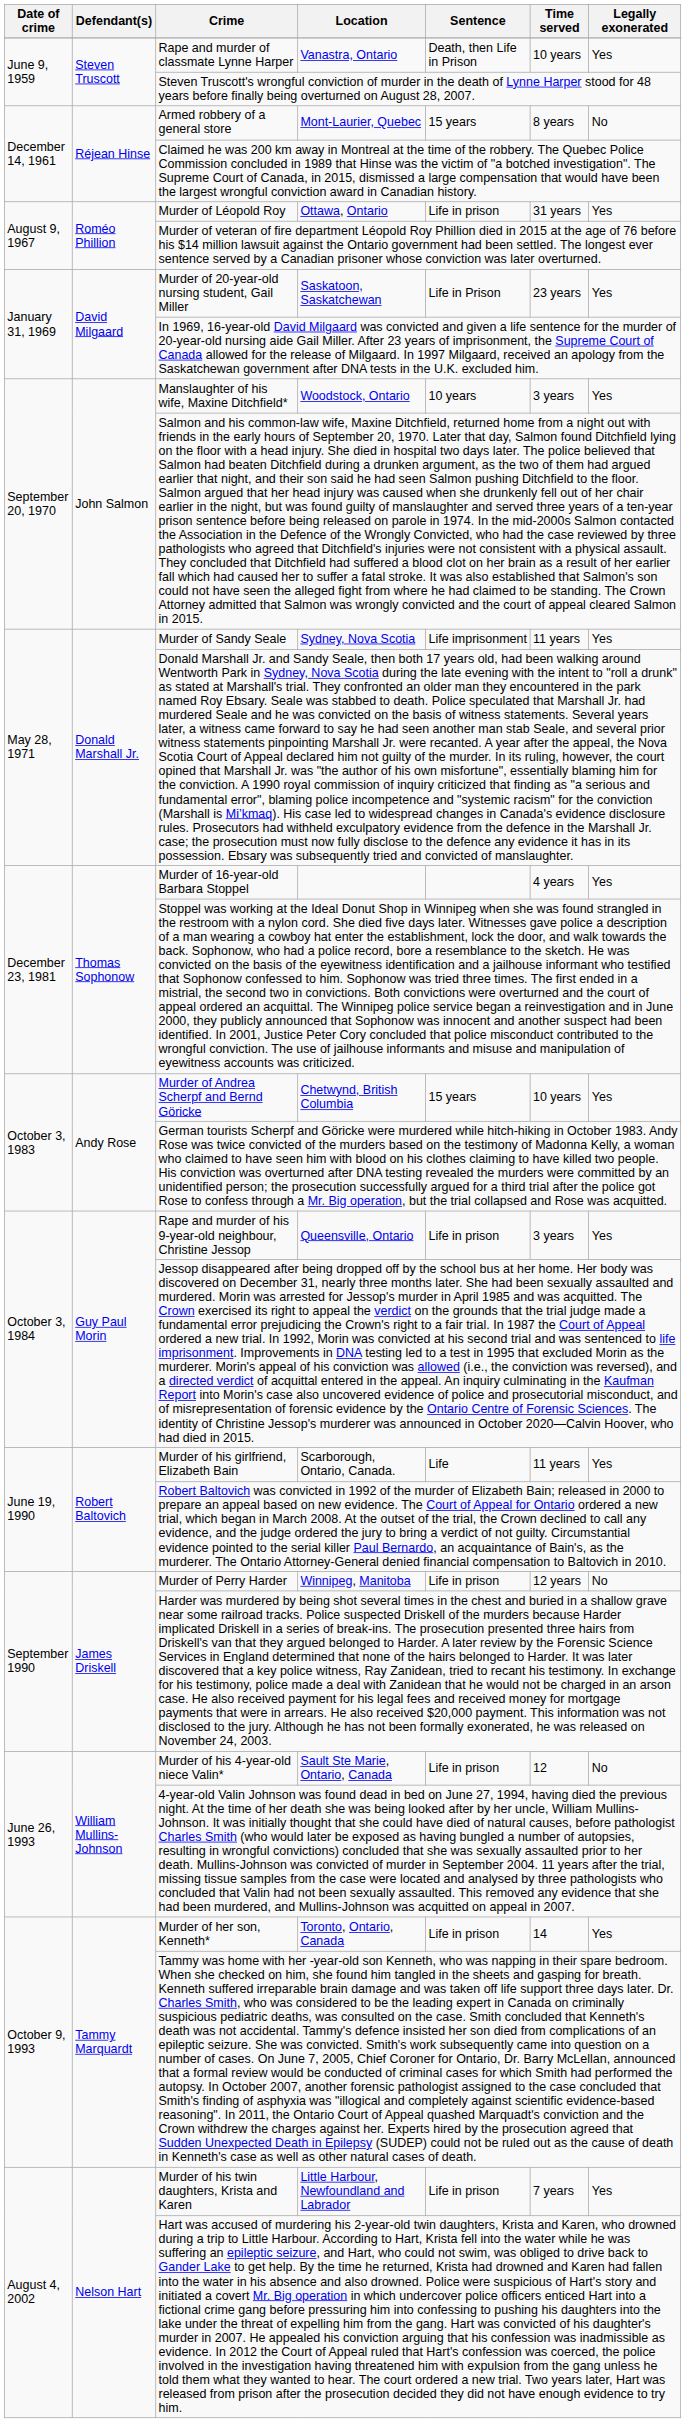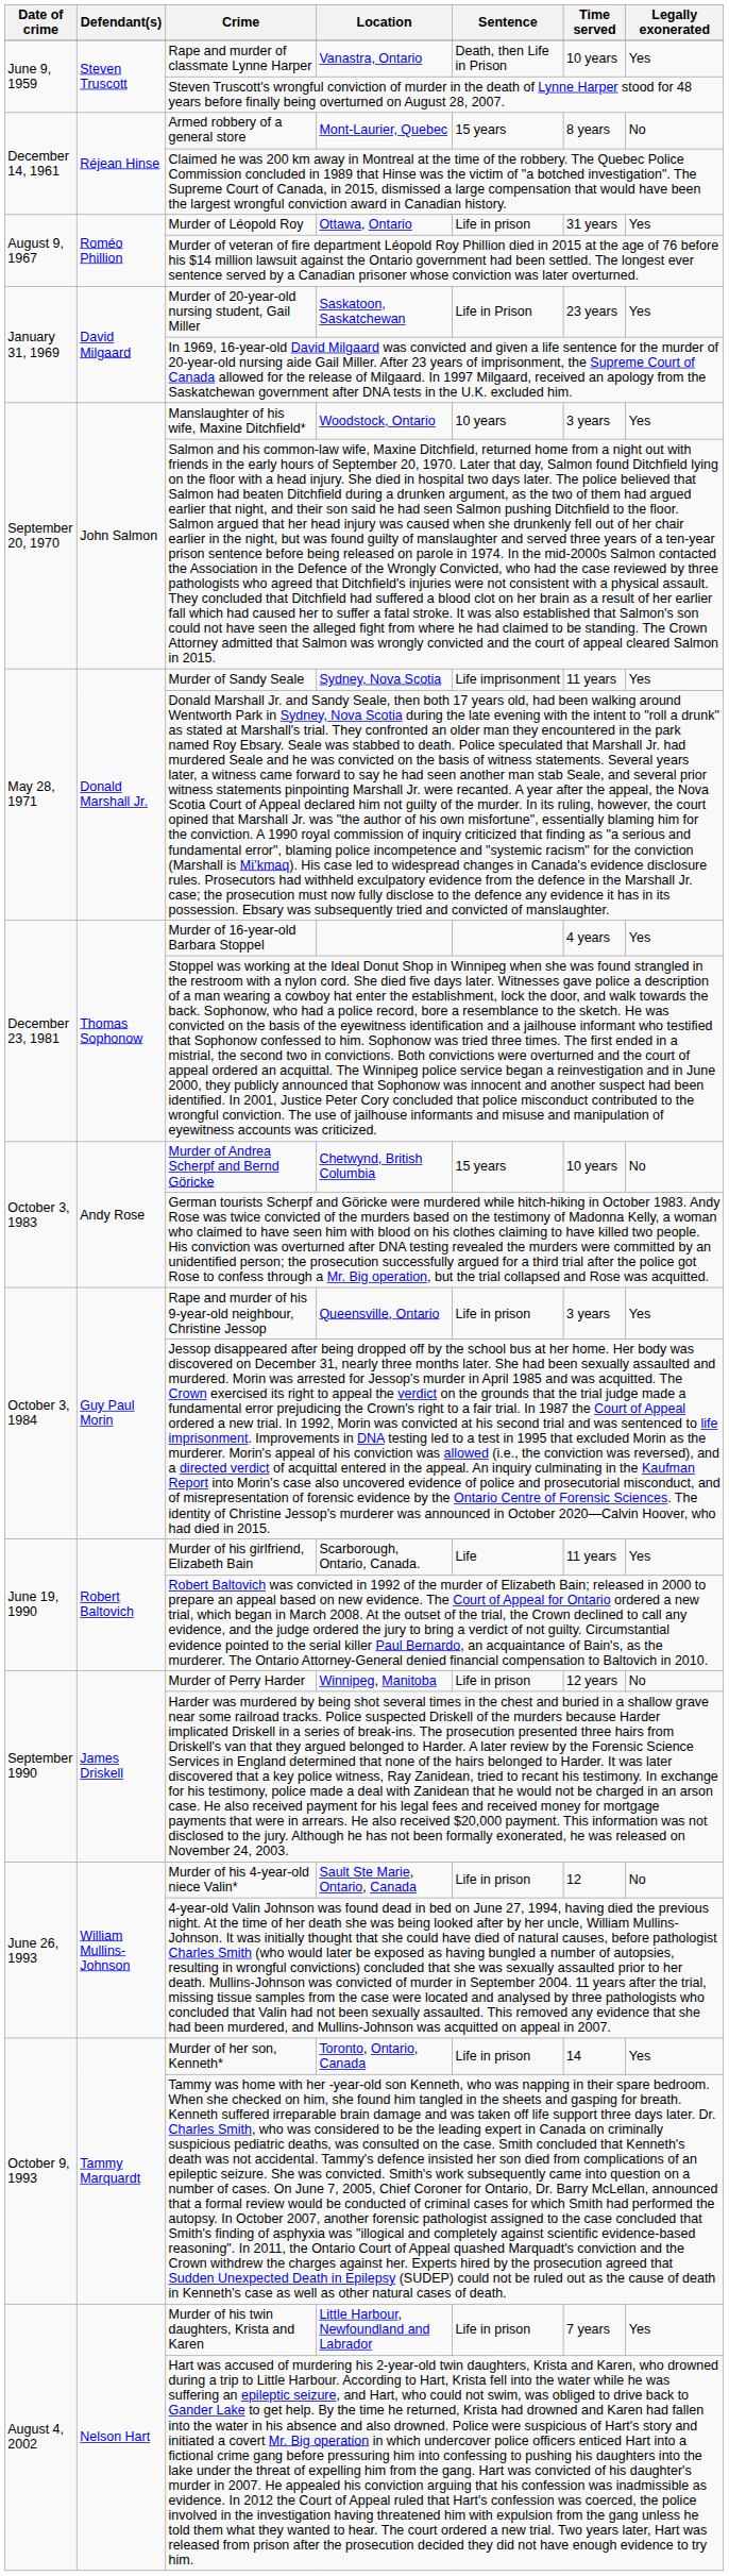 <table class="wikitable sortable">
 <tr>
 <th>Date of crime</th>
 <th>Defendant(s)</th>
 <th>Crime</th>
 <th>Location</th>
 <th>Sentence</th>
 <th>Time served</th>
 <th>Legally exonerated</th>
 </tr>
 <tr>
 </tr>
 <tr ->
 <td rowspan="2">June 9, 1959</td>
 <td rowspan="2"><a href='#'>Steven Truscott</a></td>
 <td>Rape and murder of classmate Lynne Harper</td>
 <td><a href='#'>Vanastra, Ontario</a></td>
 <td>Death, then Life in Prison</td>
 <td>10 years</td>
 <td>Yes</td>
 </tr>
 <tr>
 <td colspan=5>Steven Truscott's wrongful conviction of murder in the death of <a href='#'>Lynne Harper</a> stood for 48 years before finally being overturned on August 28, 2007.</td>
 </tr>
 <tr ->
 <td rowspan="2">December 14, 1961</td>
 <td rowspan="2"><a href='#'>Réjean Hinse</a></td>
 <td>Armed robbery of a general store</td>
 <td><a href='#'>Mont-Laurier, Quebec</a></td>
 <td>15 years</td>
 <td>8 years</td>
 <td>No</td>
 </tr>
 <tr>
 <td colspan=5>Claimed he was 200 km away in Montreal at the time of the robbery. The Quebec Police Commission concluded in 1989 that Hinse was the victim of "a botched investigation". The Supreme Court of Canada, in 2015, dismissed a large compensation that would have been the largest wrongful conviction award in Canadian history.</td>
 </tr>
 <tr ->
 <td rowspan="2">August 9, 1967</td>
 <td rowspan="2"><a href='#'>Roméo Phillion</a></td>
 <td>Murder of Léopold Roy</td>
 <td><a href='#'>Ottawa</a>, <a href='#'>Ontario</a></td>
 <td>Life in prison</td>
 <td>31 years</td>
 <td>Yes</td>
 </tr>
 <tr>
 <td colspan=5>Murder of veteran of fire department Léopold Roy Phillion died in 2015 at the age of 76 before his $14 million lawsuit against the Ontario government had been settled. The longest ever sentence served by a Canadian prisoner whose conviction was later overturned.</td>
 </tr>
 <tr ->
 <td rowspan="2">January 31, 1969</td>
 <td rowspan="2"><a href='#'>David Milgaard</a></td>
 <td>Murder of 20-year-old nursing student, Gail Miller</td>
 <td><a href='#'>Saskatoon, Saskatchewan</a></td>
 <td>Life in Prison</td>
 <td>23 years</td>
 <td>Yes</td>
 </tr>
 <tr>
 <td colspan=5>In 1969, 16-year-old <a href='#'>David Milgaard</a> was convicted and given a life sentence for the murder of 20-year-old nursing aide Gail Miller. After 23 years of imprisonment, the <a href='#'>Supreme Court of Canada</a> allowed for the release of Milgaard. In 1997 Milgaard, received an apology from the Saskatchewan government after DNA tests in the U.K. excluded him.</td>
 </tr>
 <tr ->
 <td rowspan="2">September 20, 1970</td>
 <td rowspan="2">John Salmon</td>
 <td>Manslaughter of his wife, Maxine Ditchfield*</td>
 <td><a href='#'>Woodstock, Ontario</a></td>
 <td>10 years</td>
 <td>3 years</td>
 <td>Yes</td>
 </tr>
 <tr>
 <td colspan="5">Salmon and his common-law wife, Maxine Ditchfield, returned home from a night out with friends in the early hours of September 20, 1970. Later that day, Salmon found Ditchfield lying on the floor with a head injury. She died in hospital two days later. The police believed that Salmon had beaten Ditchfield during a drunken argument, as the two of them had argued earlier that night, and their son said he had seen Salmon pushing Ditchfield to the floor. Salmon argued that her head injury was caused when she drunkenly fell out of her chair earlier in the night, but was found guilty of manslaughter and served three years of a ten-year prison sentence before being released on parole in 1974. In the mid-2000s Salmon contacted the Association in the Defence of the Wrongly Convicted, who had the case reviewed by three pathologists who agreed that Ditchfield's injuries were not consistent with a physical assault. They concluded that Ditchfield had suffered a blood clot on her brain as a result of her earlier fall which had caused her to suffer a fatal stroke. It was also established that Salmon's son could not have seen the alleged fight from where he had claimed to be standing. The Crown Attorney admitted that Salmon was wrongly convicted and the court of appeal cleared Salmon in 2015.</td>
 </tr>
 <tr ->
 <td rowspan="2">May 28, 1971</td>
 <td rowspan="2"><a href='#'>Donald Marshall Jr.</a></td>
 <td>Murder of Sandy Seale</td>
 <td><a href='#'>Sydney, Nova Scotia</a></td>
 <td>Life imprisonment</td>
 <td>11 years</td>
 <td>Yes</td>
 </tr>
 <tr>
 <td colspan=5>Donald Marshall Jr. and Sandy Seale, then both 17 years old, had been walking around Wentworth Park in <a href='#'>Sydney, Nova Scotia</a> during the late evening with the intent to "roll a drunk" as stated at Marshall's trial. They confronted an older man they encountered in the park named Roy Ebsary. Seale was stabbed to death. Police speculated that Marshall Jr. had murdered Seale and he was convicted on the basis of witness statements. Several years later, a witness came forward to say he had seen another man stab Seale, and several prior witness statements pinpointing Marshall Jr. were recanted. A year after the appeal, the Nova Scotia Court of Appeal declared him not guilty of the murder. In its ruling, however, the court opined that Marshall Jr. was "the author of his own misfortune", essentially blaming him for the conviction. A 1990 royal commission of inquiry criticized that finding as "a serious and fundamental error", blaming police incompetence and "systemic racism" for the conviction (Marshall is <a href='#'>Mi’kmaq</a>). His case led to widespread changes in Canada's evidence disclosure rules. Prosecutors had withheld exculpatory evidence from the defence in the Marshall Jr. case; the prosecution must now fully disclose to the defence any evidence it has in its possession. Ebsary was subsequently tried and convicted of manslaughter.</td>
 </tr>
 <tr ->
 <td rowspan="2">December 23, 1981</td>
 <td rowspan="2"><a href='#'>Thomas Sophonow</a></td>
 <td>Murder of 16-year-old Barbara Stoppel</td>
 <td></td>
 <td></td>
 <td>4 years</td>
 <td>Yes</td>
 </tr>
 <tr>
 <td colspan=5>Stoppel was working at the Ideal Donut Shop in Winnipeg when she was found strangled in the restroom with a nylon cord. She died five days later. Witnesses gave police a description of a man wearing a cowboy hat enter the establishment, lock the door, and walk towards the back. Sophonow, who had a police record, bore a resemblance to the sketch. He was convicted on the basis of the eyewitness identification and a jailhouse informant who testified that Sophonow confessed to him. Sophonow was tried three times. The first ended in a mistrial, the second two in convictions. Both convictions were overturned and the court of appeal ordered an acquittal. The Winnipeg police service began a reinvestigation and in June 2000, they publicly announced that Sophonow was innocent and another suspect had been identified. In 2001, Justice Peter Cory concluded that police misconduct contributed to the wrongful conviction. The use of jailhouse informants and misuse and manipulation of eyewitness accounts was criticized.</td>
 </tr>
 <tr ->
 <td rowspan="2">October 3, 1983</td>
 <td rowspan="2">Andy Rose</td>
 <td><a href='#'>Murder of Andrea Scherpf and Bernd Göricke</a></td>
 <td><a href='#'>Chetwynd, British Columbia</a></td>
 <td>15 years</td>
 <td>10 years</td>
-<td>Yes</td>
+<td>No</td>
 </tr>
 <tr>
 <td colspan=5>German tourists Scherpf and Göricke were murdered while hitch-hiking in October 1983. Andy Rose was twice convicted of the murders based on the testimony of Madonna Kelly, a woman who claimed to have seen him with blood on his clothes claiming to have killed two people. His conviction was overturned  after DNA testing revealed the murders were committed by an unidentified person; the prosecution successfully argued for a third trial after the police got Rose to confess through a <a href='#'>Mr. Big operation</a>, but the trial collapsed and Rose was acquitted.</td>
 </tr>
 <tr ->
 <td rowspan="2">October 3, 1984</td>
 <td rowspan="2"><a href='#'>Guy Paul Morin</a></td>
 <td>Rape and murder of his 9-year-old neighbour, Christine Jessop</td>
 <td><a href='#'>Queensville, Ontario</a></td>
 <td>Life in prison</td>
 <td>3 years</td>
 <td>Yes</td>
 </tr>
 <tr>
 <td colspan=5>Jessop disappeared after being dropped off by the school bus at her home. Her body was discovered on December 31, nearly three months later. She had been sexually assaulted and murdered. Morin was arrested for Jessop's murder in April 1985 and was acquitted. The <a href='#'>Crown</a> exercised its right to appeal the <a href='#'>verdict</a> on the grounds that the trial judge made a fundamental error prejudicing the Crown's right to a fair trial. In 1987 the <a href='#'>Court of Appeal</a> ordered a new trial. In 1992, Morin was convicted at his second trial and was sentenced to <a href='#'>life imprisonment</a>. Improvements in <a href='#'>DNA</a> testing led to a test in 1995 that excluded Morin as the murderer. Morin's appeal of his conviction was <a href='#'>allowed</a> (i.e., the conviction was reversed), and a <a href='#'>directed verdict</a> of acquittal entered in the appeal. An inquiry culminating in the <a href='#'>Kaufman Report</a> into Morin's case also uncovered evidence of police and prosecutorial misconduct, and of misrepresentation of forensic evidence by the <a href='#'>Ontario Centre of Forensic Sciences</a>. The identity of Christine Jessop's murderer was announced in October 2020—Calvin Hoover, who had died in 2015.</td>
 </tr>
 <tr ->
 <td rowspan="2">June 19, 1990</td>
 <td rowspan="2"><a href='#'>Robert Baltovich</a></td>
 <td>Murder of his girlfriend, Elizabeth Bain</td>
 <td>Scarborough, Ontario, Canada.</td>
 <td>Life</td>
 <td>11 years</td>
 <td>Yes</td>
 </tr>
 <tr>
 <td colspan=5><a href='#'>Robert Baltovich</a> was convicted in 1992 of the murder of Elizabeth Bain; released in 2000 to prepare an appeal based on new evidence. The <a href='#'>Court of Appeal for Ontario</a> ordered a new trial, which began in March 2008. At the outset of the trial, the Crown declined to call any evidence, and the judge ordered the jury to bring a verdict of not guilty. Circumstantial evidence pointed to the serial killer <a href='#'>Paul Bernardo</a>, an acquaintance of Bain's, as the murderer. The Ontario Attorney-General denied financial compensation to Baltovich in 2010.</td>
 </tr>
 <tr ->
 <td rowspan="2">September 1990</td>
 <td rowspan="2"><a href='#'>James Driskell</a></td>
 <td>Murder of Perry Harder</td>
 <td><a href='#'>Winnipeg</a>, <a href='#'>Manitoba</a></td>
 <td>Life in prison</td>
 <td>12 years</td>
 <td>No</td>
 </tr>
 <tr>
 <td colspan=5>Harder was murdered by being shot several times in the chest and buried in a shallow grave near some railroad tracks. Police suspected Driskell of the murders because Harder implicated Driskell in a series of break-ins. The prosecution presented three hairs from Driskell's van that they argued belonged to Harder. A later review by the Forensic Science Services in England determined that none of the hairs belonged to Harder. It was later discovered that a key police witness, Ray Zanidean, tried to recant his testimony. In exchange for his testimony, police made a deal with Zanidean that he would not be charged in an arson case. He also received payment for his legal fees and received money for mortgage payments that were in arrears. He also received $20,000 payment. This information was not disclosed to the jury. Although he has not been formally exonerated, he was released on November 24, 2003.</td>
 </tr>
 <tr ->
 <td rowspan="2">June 26, 1993</td>
 <td rowspan="2"><a href='#'>William Mullins-Johnson</a></td>
 <td>Murder of his 4-year-old niece Valin*</td>
 <td><a href='#'>Sault Ste Marie</a>, <a href='#'>Ontario</a>, <a href='#'>Canada</a></td>
 <td>Life in prison</td>
 <td>12</td>
 <td>No</td>
 </tr>
 <tr>
 <td colspan=5>4-year-old Valin Johnson was found dead in bed on June 27, 1994, having died the previous night. At the time of her death she was being looked after by her uncle, William Mullins-Johnson. It was initially thought that she could have died of natural causes, before pathologist <a href='#'>Charles Smith</a> (who would later be exposed as having bungled a number of autopsies, resulting in wrongful convictions) concluded that she was sexually assaulted prior to her death. Mullins-Johnson was convicted of murder in September 2004. 11 years after the trial, missing tissue samples from the case were located and analysed by three pathologists who concluded that Valin had not been sexually assaulted. This removed any evidence that she had been murdered, and Mullins-Johnson was acquitted on appeal in 2007.</td>
 </tr>
 <tr ->
 <td rowspan="2">October 9, 1993</td>
 <td rowspan="2"><a href='#'>Tammy Marquardt</a></td>
 <td>Murder of her son, Kenneth*</td>
 <td><a href='#'>Toronto</a>, <a href='#'>Ontario</a>, <a href='#'>Canada</a></td>
 <td>Life in prison</td>
 <td>14</td>
 <td>Yes</td>
 </tr>
 <tr>
 <td colspan=5>Tammy was home with her -year-old son Kenneth, who was napping in their spare bedroom. When she checked on him, she found him tangled in the sheets and gasping for breath. Kenneth suffered irreparable brain damage and was taken off life support three days later. Dr. <a href='#'>Charles Smith</a>, who was considered to be the leading expert in Canada on criminally suspicious pediatric deaths, was consulted on the case. Smith concluded that Kenneth's death was not accidental. Tammy's defence insisted her son died from complications of an epileptic seizure. She was convicted. Smith's work subsequently came into question on a number of cases. On June 7, 2005, Chief Coroner for Ontario, Dr. Barry McLellan, announced that a formal review would be conducted of criminal cases for which Smith had performed the autopsy. In October 2007, another forensic pathologist assigned to the case concluded that Smith's finding of asphyxia was "illogical and completely against scientific evidence-based reasoning". In 2011, the Ontario Court of Appeal quashed Marquadt's conviction and the Crown withdrew the charges against her. Experts hired by the prosecution agreed that <a href='#'>Sudden Unexpected Death in Epilepsy</a> (SUDEP) could not be ruled out as the cause of death in Kenneth's case as well as other natural cases of death.</td>
 </tr>
 <tr ->
 <td rowspan="2">August 4, 2002</td>
 <td rowspan="2"><a href='#'>Nelson Hart</a></td>
 <td>Murder of his twin daughters, Krista and Karen</td>
 <td><a href='#'>Little Harbour</a>, <a href='#'>Newfoundland and Labrador</a></td>
 <td>Life in prison</td>
 <td>7 years</td>
 <td>Yes</td>
 </tr>
 <tr>
 <td colspan=5>Hart was accused of murdering his 2-year-old twin daughters, Krista and Karen, who drowned during a trip to Little Harbour. According to Hart, Krista fell into the water while he was suffering an <a href='#'>epileptic seizure</a>, and Hart, who could not swim, was obliged to drive back to <a href='#'>Gander Lake</a> to get help. By the time he returned, Krista had drowned and Karen had fallen into the water in his absence and also drowned. Police were suspicious of Hart's story and initiated a covert <a href='#'>Mr. Big operation</a> in which undercover police officers enticed Hart into a fictional crime gang before pressuring him into confessing to pushing his daughters into the lake under the threat of expelling him from the gang. Hart was convicted of his daughter's murder in 2007. He appealed his conviction arguing that his confession was inadmissible as evidence. In 2012 the Court of Appeal ruled that Hart's confession was coerced, the police involved in the investigation having threatened him with expulsion from the gang unless he told them what they wanted to hear. The court ordered a new trial. Two years later, Hart was released from prison after the prosecution decided they did not have enough evidence to try him.</td>
 </tr>
 </table>
